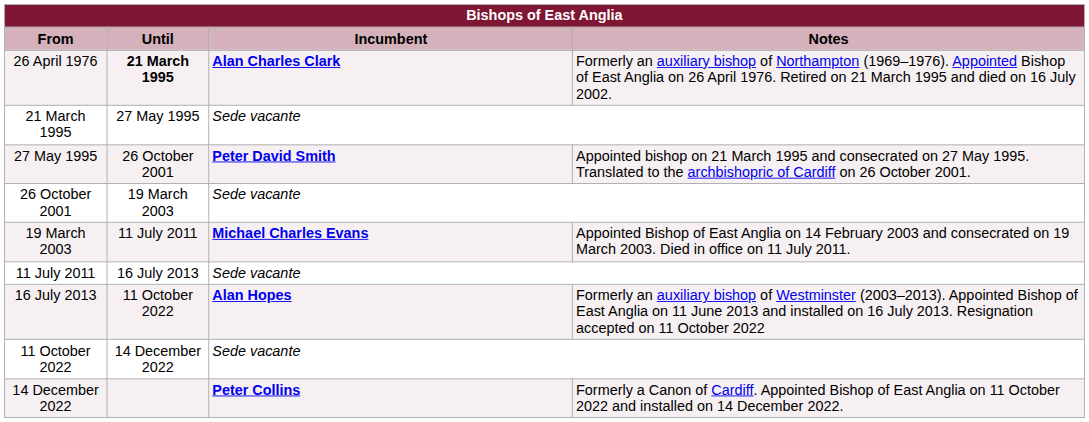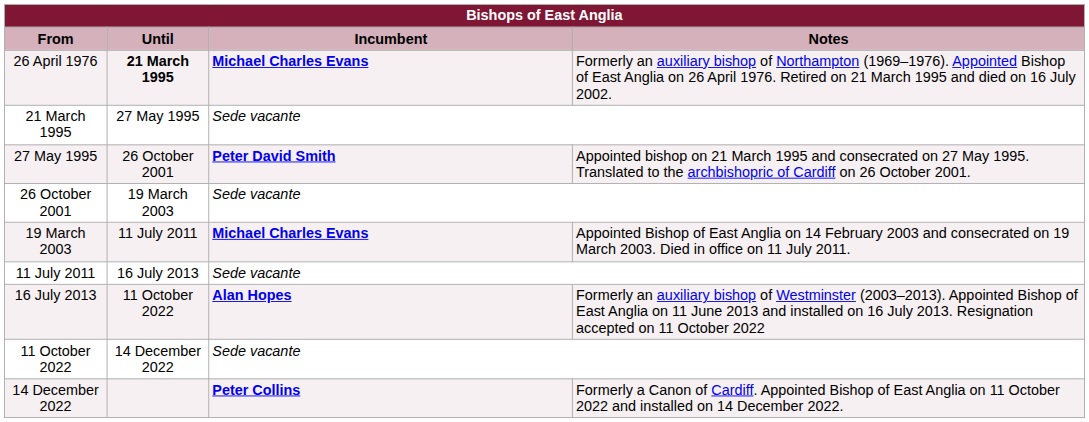 <table class="wikitable" style="width:95%"; border="1">
 <tr>
 <th colspan="4" style="background-color: #7F1734; color: white;">Bishops of East Anglia</th>
 </tr>
 <tr align=center>
 <th style="background-color:#D4B1BB" width="9%">From</th>
 <th style="background-color:#D4B1BB" width="9%">Until</th>
 <th style="background-color:#D4B1BB" width="32%">Incumbent</th>
 <th style="background-color:#D4B1BB" width="45%">Notes</th>
 </tr>
 <tr valign=top bgcolor="#F7F0F2">
 <td align="center">26 April 1976</td>
 <td align="center"><strong>21 March 1995</strong></td>
-<td> <strong><a href='#'>Alan Charles Clark</a></strong></td>
+<td> <strong><a href='#'>Michael Charles Evans</a></strong></td>
 <td>Formerly an <a href='#'>auxiliary bishop</a> of <a href='#'>Northampton</a> (1969–1976). <a href='#'>Appointed</a> Bishop of East Anglia on 26 April 1976. Retired on 21 March 1995 and died on 16 July 2002.</td>
 </tr>
 <tr valign=top bgcolor="white">
 <td align="center">21 March 1995</td>
 <td align="center">27 May 1995</td>
 <td colspan="2"><em>Sede vacante</em></td>
 </tr>
 <tr valign=top bgcolor="#F7F0F2">
 <td align="center">27 May 1995</td>
 <td align="center">26 October 2001</td>
 <td> <strong><a href='#'>Peter David Smith</a></strong></td>
 <td>Appointed bishop on 21 March 1995 and consecrated on 27 May 1995. Translated to the <a href='#'>archbishopric of Cardiff</a> on 26 October 2001.</td>
 </tr>
 <tr valign=top bgcolor="white">
 <td align="center">26 October 2001</td>
 <td align="center">19 March 2003</td>
 <td colspan="2"><em>Sede vacante</em></td>
 </tr>
 <tr valign=top bgcolor="#F7F0F2">
 <td align="center">19 March 2003</td>
 <td align="center">11 July 2011</td>
 <td> <strong><a href='#'>Michael Charles Evans</a></strong></td>
 <td>Appointed Bishop of East Anglia on 14 February 2003 and consecrated on 19 March 2003. Died in office on 11 July 2011.</td>
 </tr>
 <tr valign=top bgcolor="white">
 <td align="center">11 July 2011</td>
 <td align="center">16 July 2013</td>
 <td colspan=2><em>Sede vacante</em></td>
 </tr>
 <tr valign=top bgcolor="#F7F0F2">
 <td align="center">16 July 2013</td>
 <td align="center">11 October 2022</td>
 <td> <strong><a href='#'>Alan Hopes</a></strong></td>
 <td>Formerly an <a href='#'>auxiliary bishop</a> of <a href='#'>Westminster</a> (2003–2013). Appointed Bishop of East Anglia on 11 June 2013 and installed on 16 July 2013. Resignation accepted on 11 October 2022</td>
 </tr>
 <tr valign=top bgcolor="white">
 <td align="center">11 October 2022</td>
 <td align="center">14 December 2022</td>
 <td colspan="2"><em>Sede vacante</em></td>
 </tr>
 <tr valign=top bgcolor="#F7F0F2">
 <td align="center">14 December 2022</td>
 <td align="center"></td>
 <td><strong><a href='#'>Peter Collins</a></strong></td>
 <td>Formerly a Canon of <a href='#'>Cardiff</a>. Appointed Bishop of East Anglia on 11 October 2022 and installed on 14 December 2022.</td>
 </tr>
 </table>
